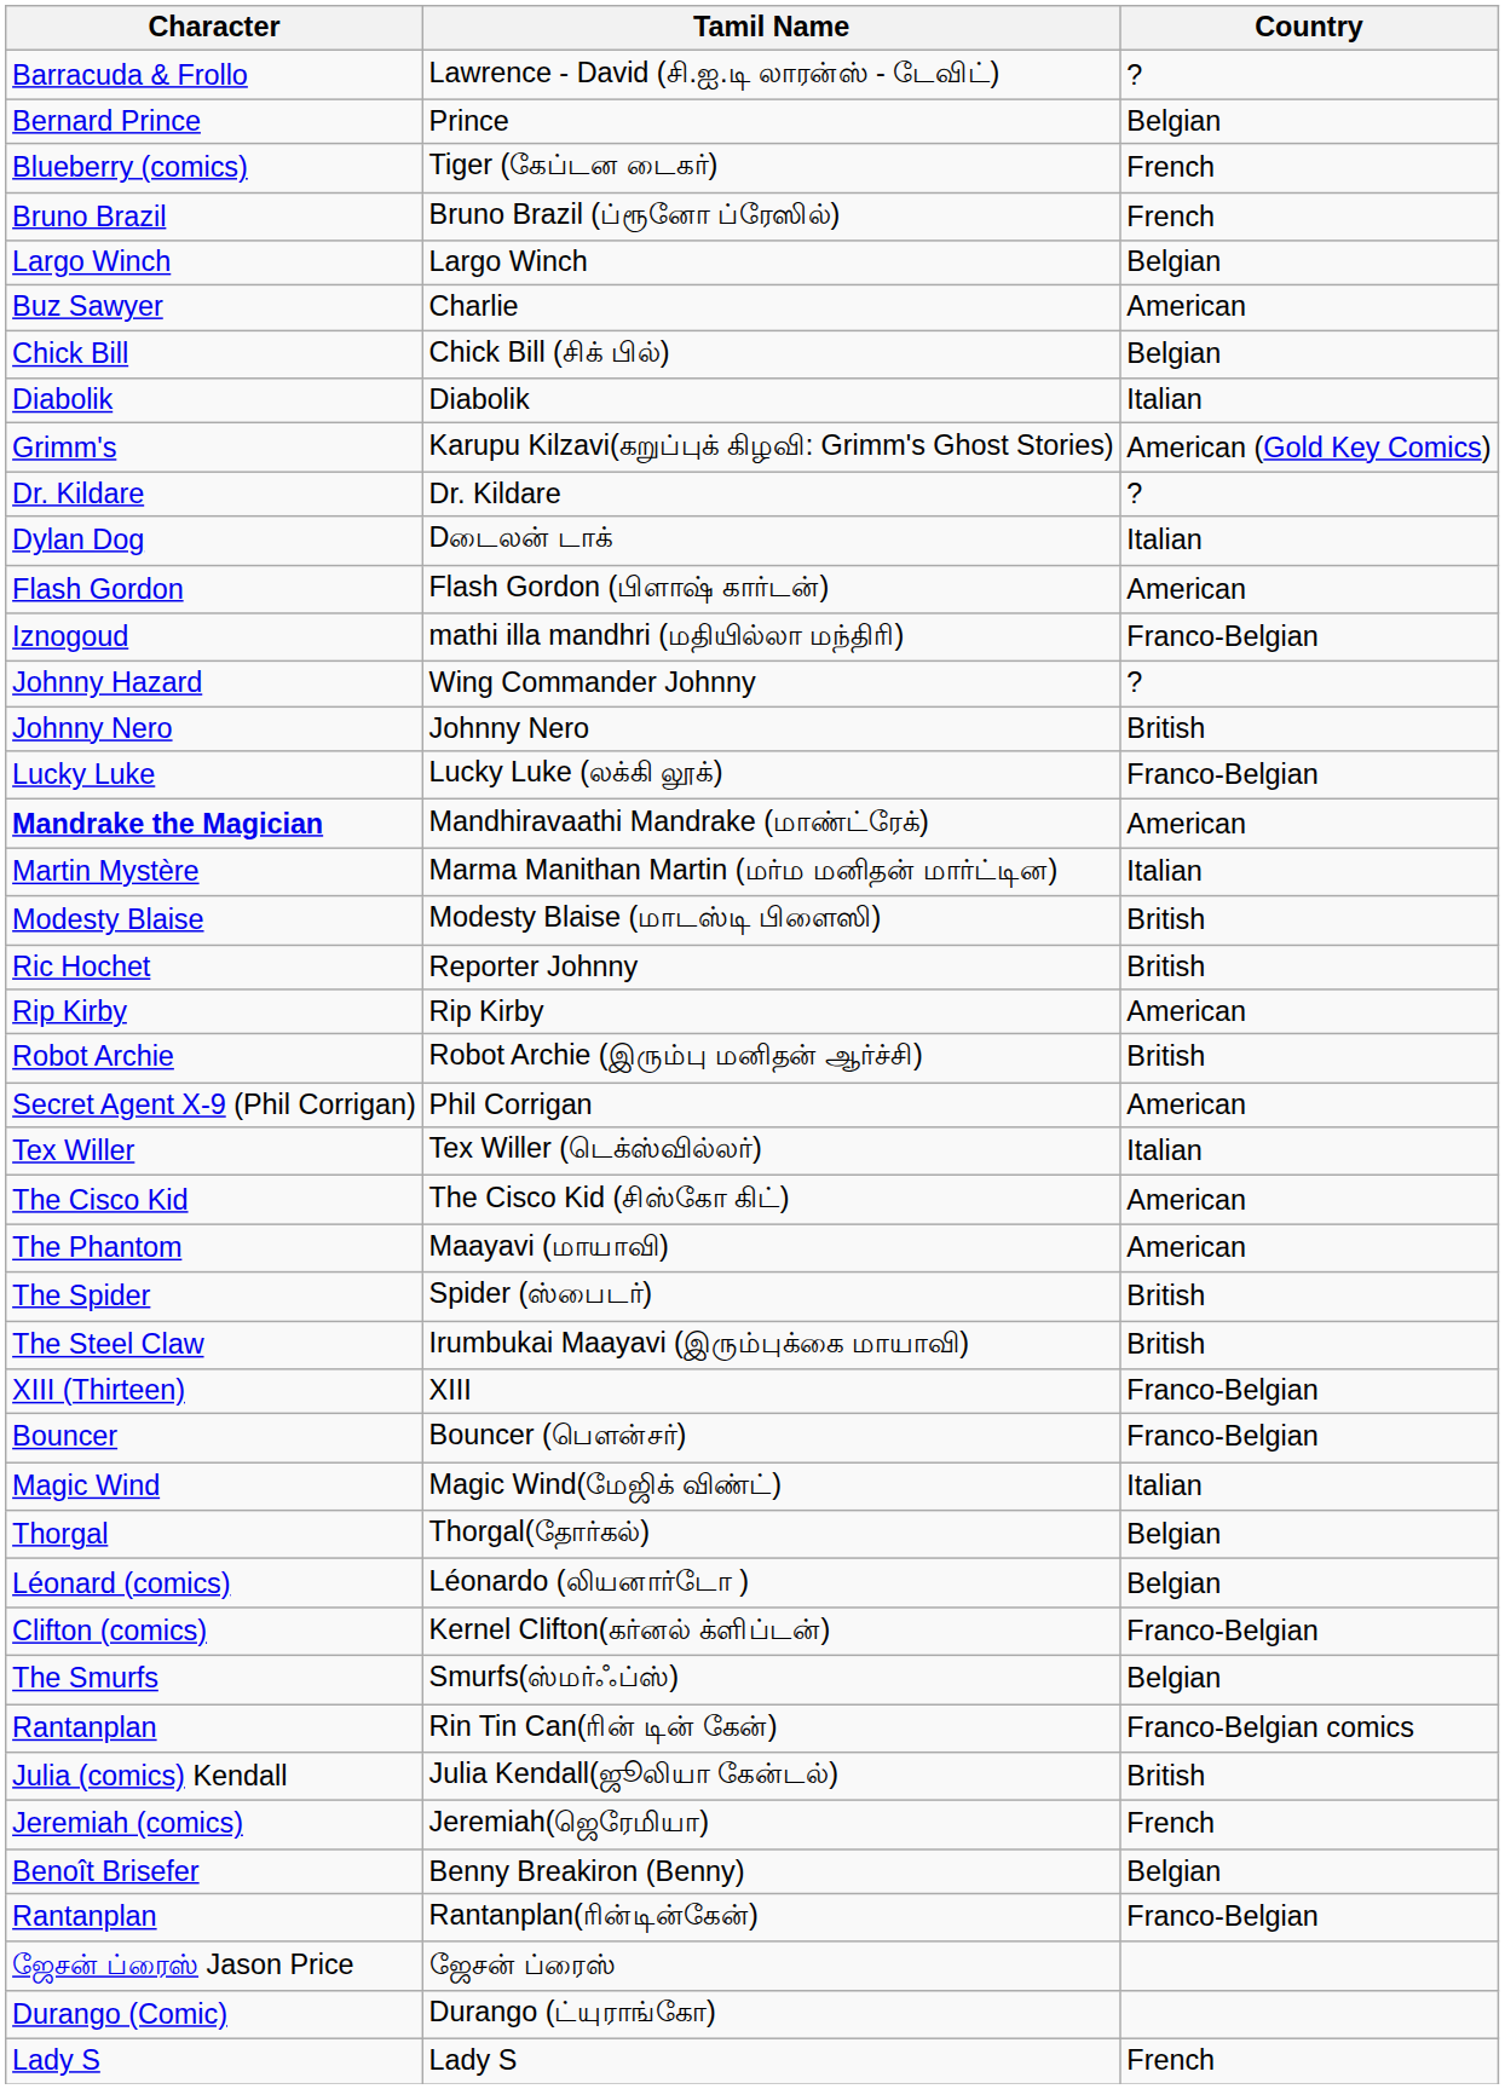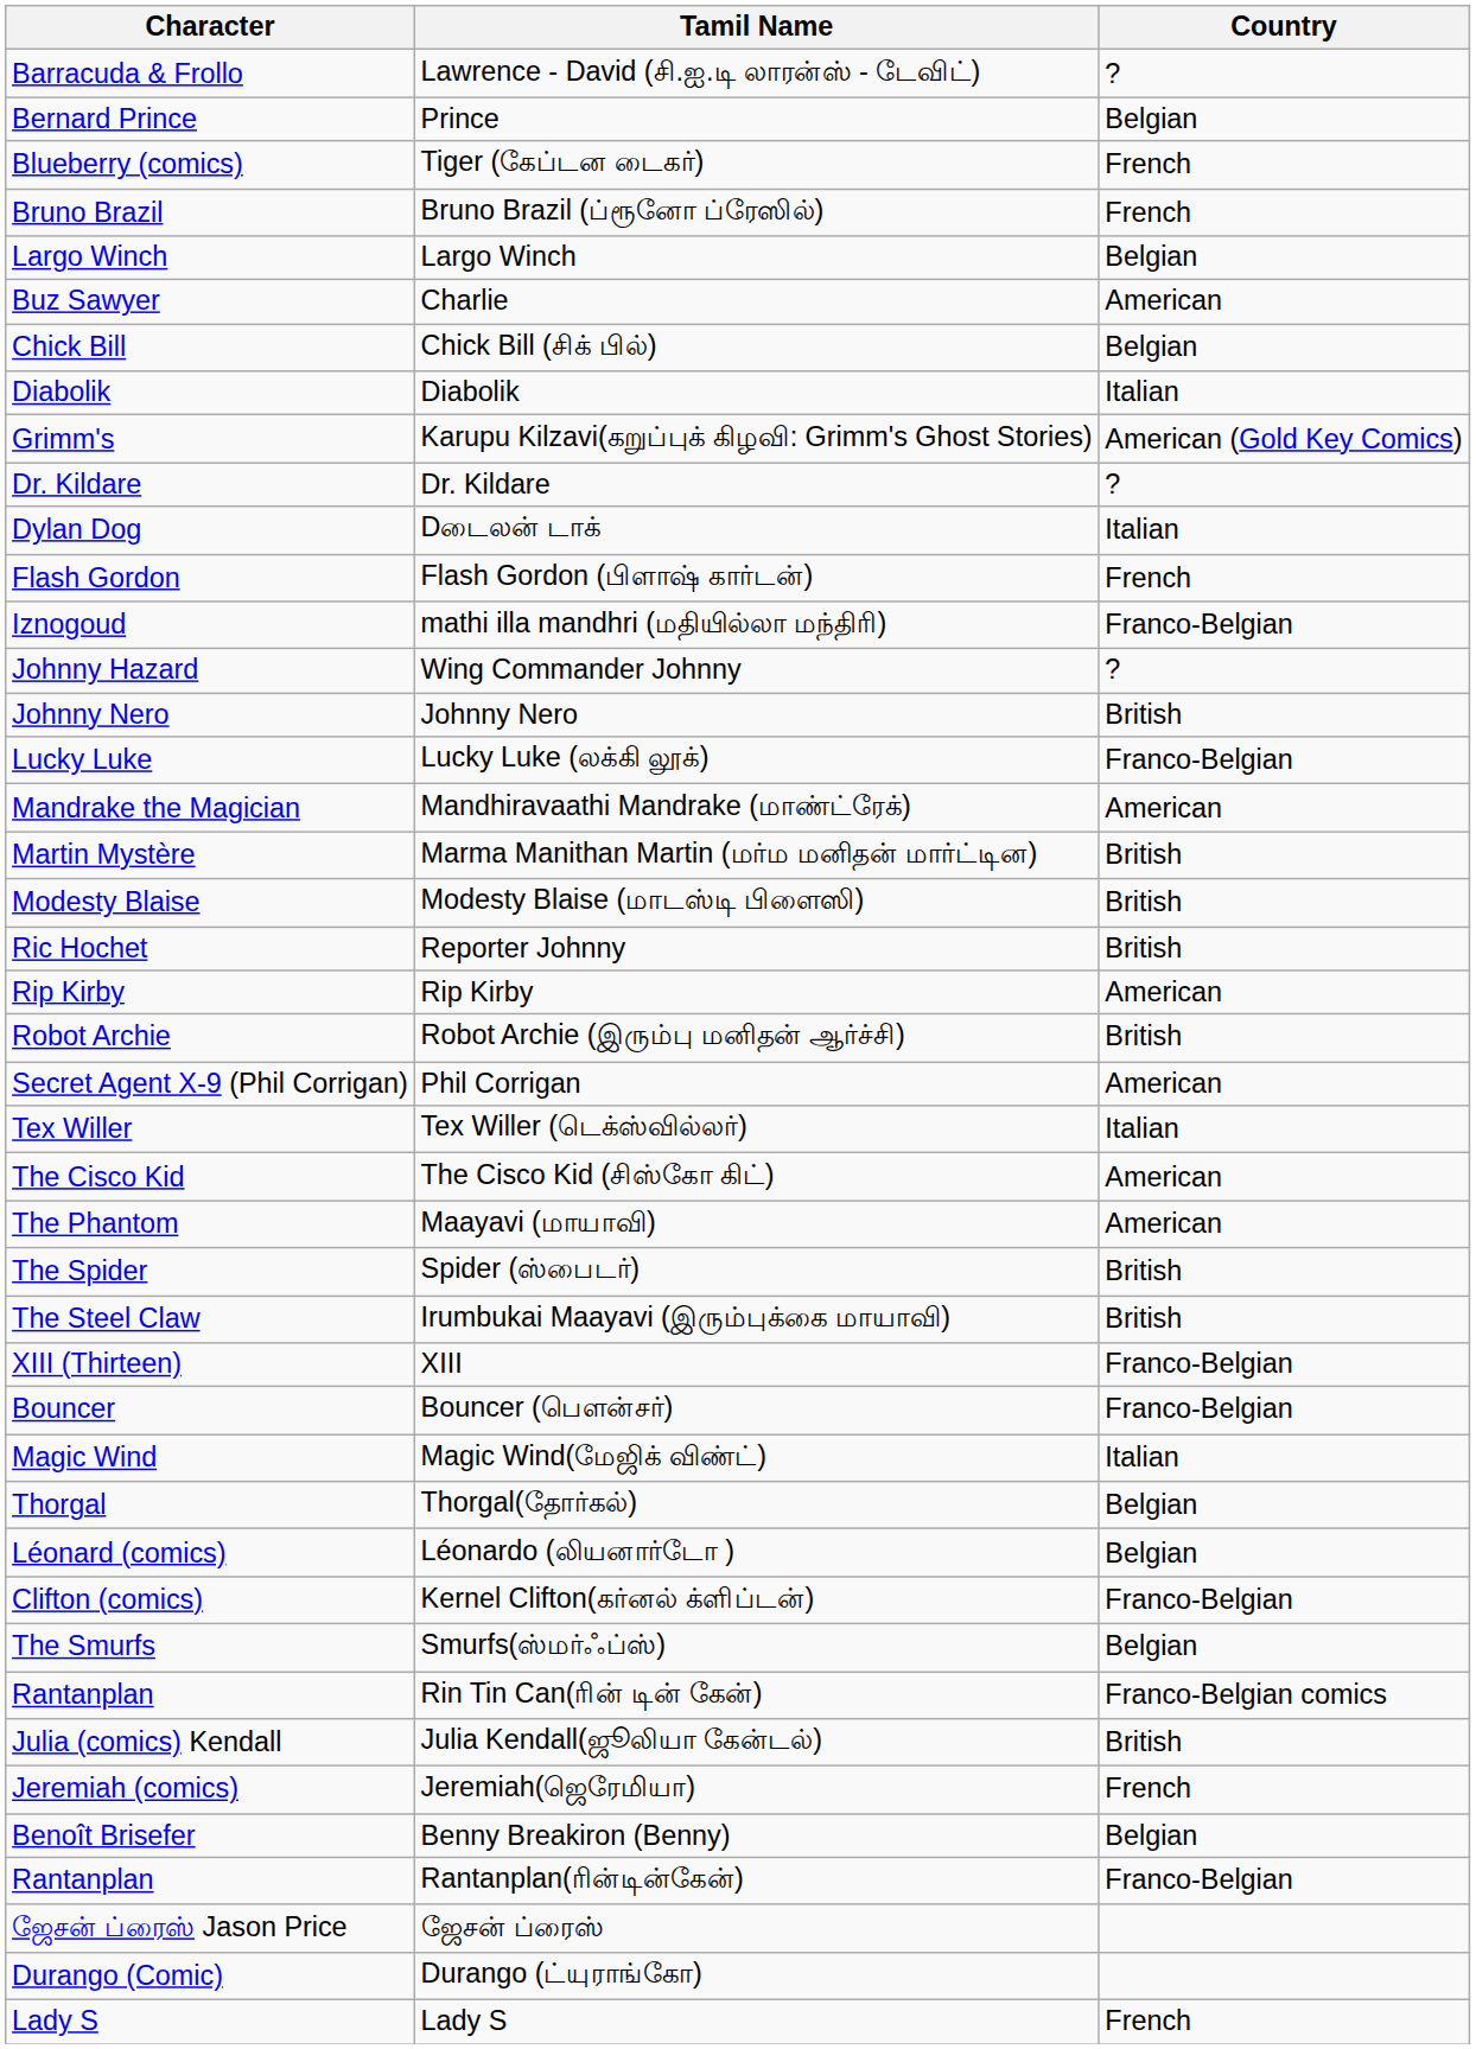 <table class="wikitable">
 <tr>
 <th>Character</th>
 <th>Tamil Name</th>
 <th>Country</th>
 </tr>
 <tr>
 <td><a href='#'>Barracuda & Frollo</a></td>
 <td>Lawrence - David (சி.ஐ.டி லாரன்ஸ் - டேவிட்)</td>
 <td>?</td>
 </tr>
 <tr>
 <td><a href='#'>Bernard Prince</a></td>
 <td>Prince</td>
 <td>Belgian</td>
 </tr>
 <tr>
 <td><a href='#'>Blueberry (comics)</a></td>
 <td>Tiger (கேப்டன டைகர்)</td>
 <td>French</td>
 </tr>
 <tr>
 <td><a href='#'>Bruno Brazil</a></td>
 <td>Bruno Brazil (ப்ரூனோ ப்ரேஸில்)</td>
 <td>French</td>
 </tr>
 <tr>
 <td><a href='#'>Largo Winch</a></td>
 <td>Largo Winch</td>
 <td>Belgian</td>
 </tr>
 <tr>
 <td><a href='#'>Buz Sawyer</a></td>
 <td>Charlie</td>
 <td>American</td>
 </tr>
 <tr>
 <td><a href='#'>Chick Bill</a></td>
 <td>Chick Bill (சிக் பில்)</td>
 <td>Belgian</td>
 </tr>
 <tr>
 <td><a href='#'>Diabolik</a></td>
 <td>Diabolik</td>
 <td>Italian</td>
 </tr>
 <tr>
 <td><a href='#'>Grimm's</a></td>
 <td>Karupu Kilzavi(கறுப்புக் கிழவி: Grimm's Ghost Stories)</td>
 <td>American (<a href='#'>Gold Key Comics</a>)</td>
 </tr>
 <tr>
 <td><a href='#'>Dr. Kildare</a></td>
 <td>Dr. Kildare</td>
 <td>?</td>
 </tr>
 <tr>
 <td><a href='#'>Dylan Dog</a></td>
 <td>Dடைலன் டாக்</td>
 <td>Italian</td>
 </tr>
 <tr>
 <td><a href='#'>Flash Gordon</a></td>
 <td>Flash Gordon (பிளாஷ் கார்டன்)</td>
-<td>American</td>
+<td>French</td>
 </tr>
 <tr>
 <td><a href='#'>Iznogoud</a></td>
 <td>mathi illa mandhri (மதியில்லா மந்திரி)</td>
 <td>Franco-Belgian</td>
 </tr>
 <tr>
 <td><a href='#'>Johnny Hazard</a></td>
 <td>Wing Commander Johnny</td>
 <td>?</td>
 </tr>
 <tr>
 <td><a href='#'>Johnny Nero</a></td>
 <td>Johnny Nero</td>
 <td>British</td>
 </tr>
 <tr>
 <td><a href='#'>Lucky Luke</a></td>
 <td>Lucky Luke (லக்கி லூக்)</td>
 <td>Franco-Belgian</td>
 </tr>
 <tr>
-<td><strong><a href='#'>Mandrake the Magician</a></strong></td>
+<td><a href='#'>Mandrake the Magician</a></td>
 <td>Mandhiravaathi Mandrake (மாண்ட்ரேக்)</td>
 <td>American</td>
 </tr>
 <tr>
 <td><a href='#'>Martin Mystère</a></td>
 <td>Marma Manithan Martin (மர்ம மனிதன் மார்ட்டின)</td>
-<td>Italian</td>
+<td>British</td>
 </tr>
 <tr>
 <td><a href='#'>Modesty Blaise</a></td>
 <td>Modesty Blaise (மாடஸ்டி பிளைஸி)</td>
 <td>British</td>
 </tr>
 <tr>
 <td><a href='#'>Ric Hochet</a></td>
 <td>Reporter Johnny</td>
 <td>British</td>
 </tr>
 <tr>
 <td><a href='#'>Rip Kirby</a></td>
 <td>Rip Kirby</td>
 <td>American</td>
 </tr>
 <tr>
 <td><a href='#'>Robot Archie</a></td>
 <td>Robot Archie (இரும்பு மனிதன் ஆர்ச்சி)</td>
 <td>British</td>
 </tr>
 <tr>
 <td><a href='#'>Secret Agent X-9</a> (Phil Corrigan)</td>
 <td>Phil Corrigan</td>
 <td>American</td>
 </tr>
 <tr>
 <td><a href='#'>Tex Willer</a></td>
 <td>Tex Willer (டெக்ஸ்வில்லர்)</td>
 <td>Italian</td>
 </tr>
 <tr>
 <td><a href='#'>The Cisco Kid</a></td>
 <td>The Cisco Kid (சிஸ்கோ கிட்)</td>
 <td>American</td>
 </tr>
 <tr>
 <td><a href='#'>The Phantom</a></td>
 <td>Maayavi (மாயாவி)</td>
 <td>American</td>
 </tr>
 <tr>
 <td><a href='#'>The Spider</a></td>
 <td>Spider (ஸ்பைடர்)</td>
 <td>British</td>
 </tr>
 <tr>
 <td><a href='#'>The Steel Claw</a></td>
 <td>Irumbukai Maayavi (இரும்புக்கை மாயாவி)</td>
 <td>British</td>
 </tr>
 <tr>
 <td><a href='#'>XIII (Thirteen)</a></td>
 <td>XIII</td>
 <td>Franco-Belgian</td>
 </tr>
 <tr>
 <td><a href='#'>Bouncer</a></td>
 <td>Bouncer (பௌன்சர்)</td>
 <td>Franco-Belgian</td>
 </tr>
 <tr>
 <td><a href='#'>Magic Wind</a></td>
 <td>Magic Wind(மேஜிக் விண்ட்)</td>
 <td>Italian</td>
 </tr>
 <tr>
 <td><a href='#'>Thorgal</a></td>
 <td>Thorgal(தோர்கல்)</td>
 <td>Belgian</td>
 </tr>
 <tr>
 <td><a href='#'>Léonard (comics)</a></td>
 <td>Léonardo (லியனார்டோ )</td>
 <td>Belgian</td>
 </tr>
 <tr>
 <td><a href='#'>Clifton (comics)</a></td>
 <td>Kernel Clifton(கர்னல் க்ளிப்டன்)</td>
 <td>Franco-Belgian</td>
 </tr>
 <tr>
 <td><a href='#'>The Smurfs</a></td>
 <td>Smurfs(ஸ்மர்ஃப்ஸ்)</td>
 <td>Belgian</td>
 </tr>
 <tr>
 <td><a href='#'>Rantanplan</a></td>
 <td>Rin Tin Can(ரின் டின் கேன்)</td>
 <td>Franco-Belgian comics</td>
 </tr>
 <tr>
 <td><a href='#'>Julia (comics)</a> Kendall</td>
 <td>Julia Kendall(ஜூலியா கேன்டல்)</td>
 <td>British</td>
 </tr>
 <tr>
 <td><a href='#'>Jeremiah (comics)</a></td>
 <td>Jeremiah(ஜெரேமியா)</td>
 <td>French</td>
 </tr>
 <tr>
 <td><a href='#'>Benoît Brisefer</a></td>
 <td>Benny Breakiron (Benny)</td>
 <td>Belgian</td>
 </tr>
 <tr>
 <td><a href='#'>Rantanplan</a></td>
 <td>Rantanplan(ரின்டின்கேன்)</td>
 <td>Franco-Belgian</td>
 </tr>
 <tr>
 <td><a href='#'>ஜேசன் ப்ரைஸ்</a> Jason Price</td>
 <td>ஜேசன் ப்ரைஸ்</td>
 <td></td>
 </tr>
 <tr>
 <td><a href='#'>Durango (Comic)</a></td>
 <td>Durango (ட்யுராங்கோ)</td>
 <td></td>
 </tr>
 <tr>
 <td><a href='#'>Lady S</a></td>
 <td>Lady S</td>
 <td>French</td>
 </tr>
 </table>
